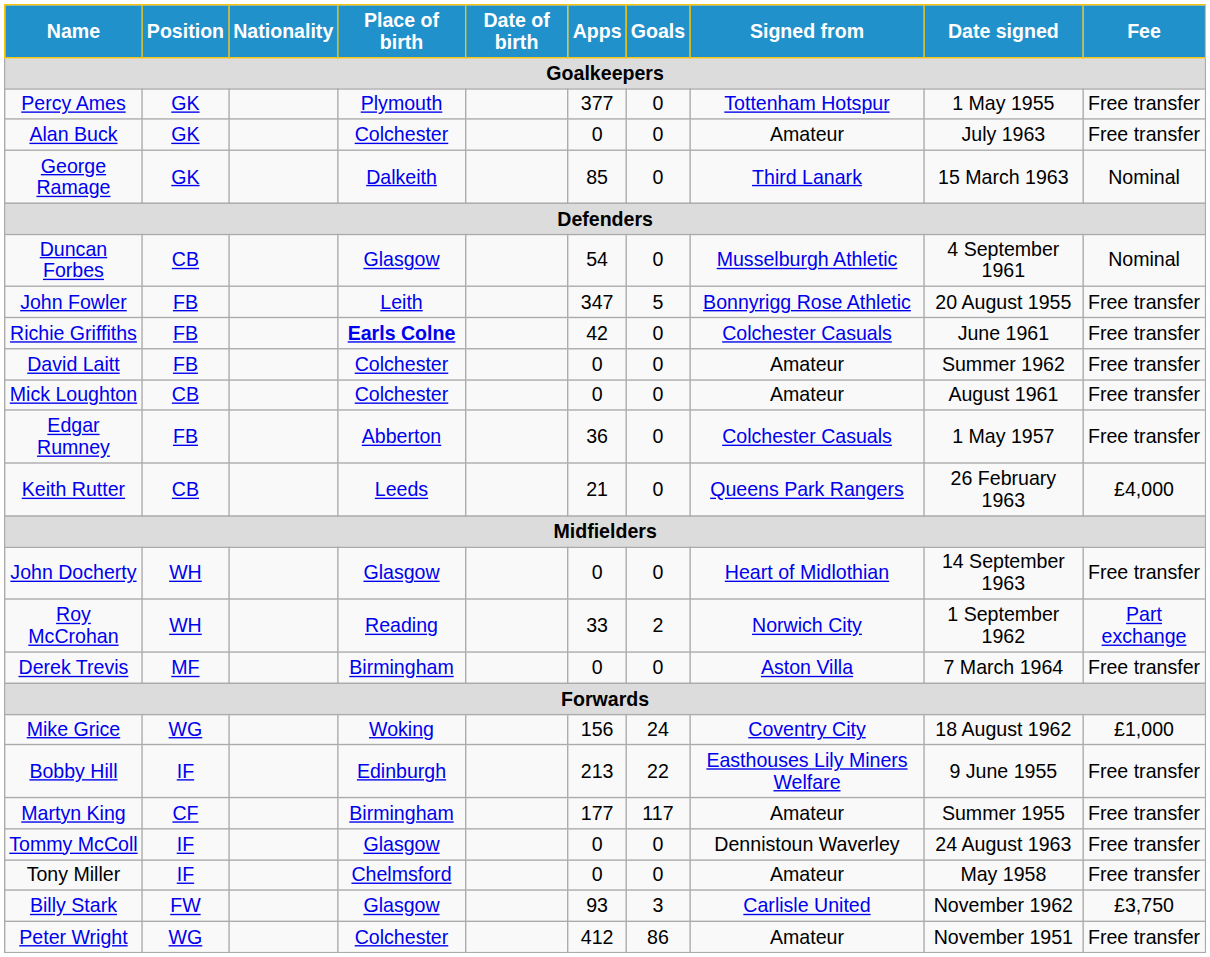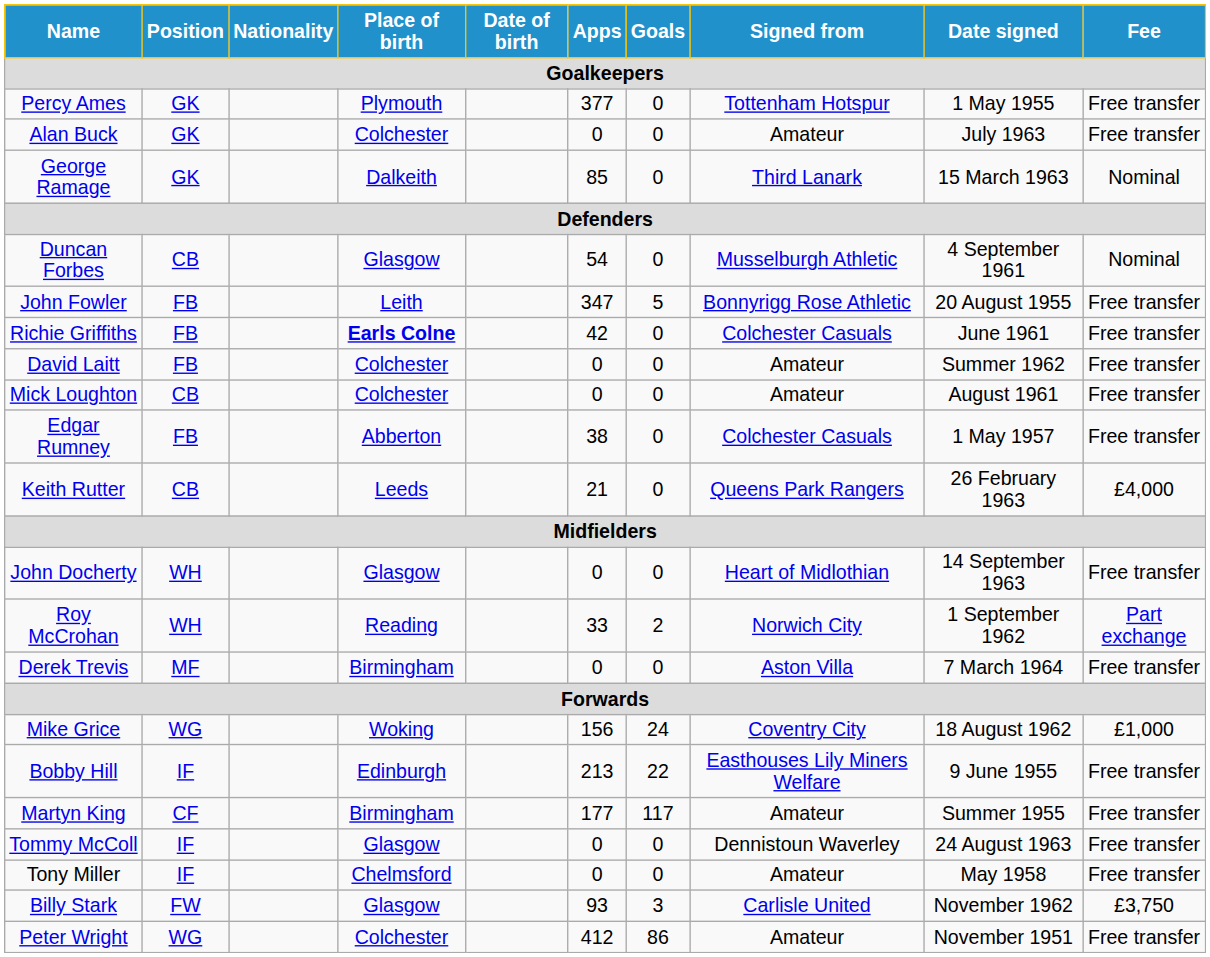 <table class="wikitable" style="text-align:center; font-size:90%; width:100%;">
 <tr>
 <th style="background:#2191CC; color:white; border:1px solid #F7C408; text-align:center;">Name</th>
 <th style="background:#2191CC; color:white; border:1px solid #F7C408; text-align:center;">Position</th>
 <th style="background:#2191CC; color:white; border:1px solid #F7C408; text-align:center;">Nationality</th>
 <th style="background:#2191CC; color:white; border:1px solid #F7C408; text-align:center;">Place of birth</th>
 <th style="background:#2191CC; color:white; border:1px solid #F7C408; text-align:center;">Date of birth</th>
 <th style="background:#2191CC; color:white; border:1px solid #F7C408; text-align:center;">Apps</th>
 <th style="background:#2191CC; color:white; border:1px solid #F7C408; text-align:center;">Goals</th>
 <th style="background:#2191CC; color:white; border:1px solid #F7C408; text-align:center;">Signed from</th>
 <th style="background:#2191CC; color:white; border:1px solid #F7C408; text-align:center;">Date signed</th>
 <th style="background:#2191CC; color:white; border:1px solid #F7C408; text-align:center;">Fee</th>
 </tr>
 <tr>
 <th colspan="12" style="background:#dcdcdc; text-align:center;">Goalkeepers</th>
 </tr>
 <tr>
 <td><a href='#'>Percy Ames</a></td>
 <td><a href='#'>GK</a></td>
 <td></td>
 <td><a href='#'>Plymouth</a></td>
 <td></td>
 <td>377</td>
 <td>0</td>
 <td> <a href='#'>Tottenham Hotspur</a></td>
 <td>1 May 1955</td>
 <td>Free transfer</td>
 </tr>
 <tr>
 <td><a href='#'>Alan Buck</a></td>
 <td><a href='#'>GK</a></td>
 <td></td>
 <td><a href='#'>Colchester</a></td>
 <td></td>
 <td>0</td>
 <td>0</td>
 <td>Amateur</td>
 <td>July 1963</td>
 <td>Free transfer</td>
 </tr>
 <tr>
 <td><a href='#'>George Ramage</a></td>
 <td><a href='#'>GK</a></td>
 <td></td>
 <td><a href='#'>Dalkeith</a></td>
 <td></td>
 <td>85</td>
 <td>0</td>
 <td> <a href='#'>Third Lanark</a></td>
 <td>15 March 1963</td>
 <td>Nominal</td>
 </tr>
 <tr>
 <th colspan="12" style="background:#dcdcdc; text-align:center;">Defenders</th>
 </tr>
 <tr>
 <td><a href='#'>Duncan Forbes</a></td>
 <td><a href='#'>CB</a></td>
 <td></td>
 <td><a href='#'>Glasgow</a></td>
 <td></td>
 <td>54</td>
 <td>0</td>
 <td> <a href='#'>Musselburgh Athletic</a></td>
 <td>4 September 1961</td>
 <td>Nominal</td>
 </tr>
 <tr>
 <td><a href='#'>John Fowler</a></td>
 <td><a href='#'>FB</a></td>
 <td></td>
 <td><a href='#'>Leith</a></td>
 <td></td>
 <td>347</td>
 <td>5</td>
 <td> <a href='#'>Bonnyrigg Rose Athletic</a></td>
 <td>20 August 1955</td>
 <td>Free transfer</td>
 </tr>
 <tr>
 <td><a href='#'>Richie Griffiths</a></td>
 <td><a href='#'>FB</a></td>
 <td></td>
 <td><strong><a href='#'>Earls Colne</a></strong></td>
 <td></td>
 <td>42</td>
 <td>0</td>
 <td> <a href='#'>Colchester Casuals</a></td>
 <td>June 1961</td>
 <td>Free transfer</td>
 </tr>
 <tr>
 <td><a href='#'>David Laitt</a></td>
 <td><a href='#'>FB</a></td>
 <td></td>
 <td><a href='#'>Colchester</a></td>
 <td></td>
 <td>0</td>
 <td>0</td>
 <td>Amateur</td>
 <td>Summer 1962</td>
 <td>Free transfer</td>
 </tr>
 <tr>
 <td><a href='#'>Mick Loughton</a></td>
 <td><a href='#'>CB</a></td>
 <td></td>
 <td><a href='#'>Colchester</a></td>
 <td></td>
 <td>0</td>
 <td>0</td>
 <td>Amateur</td>
 <td>August 1961</td>
 <td>Free transfer</td>
 </tr>
 <tr>
 <td><a href='#'>Edgar Rumney</a></td>
 <td><a href='#'>FB</a></td>
 <td></td>
 <td><a href='#'>Abberton</a></td>
 <td></td>
-<td>36</td>
+<td>38</td>
 <td>0</td>
 <td> <a href='#'>Colchester Casuals</a></td>
 <td>1 May 1957</td>
 <td>Free transfer</td>
 </tr>
 <tr>
 <td><a href='#'>Keith Rutter</a></td>
 <td><a href='#'>CB</a></td>
 <td></td>
 <td><a href='#'>Leeds</a></td>
 <td></td>
 <td>21</td>
 <td>0</td>
 <td> <a href='#'>Queens Park Rangers</a></td>
 <td>26 February 1963</td>
 <td>£4,000</td>
 </tr>
 <tr>
 <th colspan="12" style="background:#dcdcdc; text-align:center;">Midfielders</th>
 </tr>
 <tr>
 <td><a href='#'>John Docherty</a></td>
 <td><a href='#'>WH</a></td>
 <td></td>
 <td><a href='#'>Glasgow</a></td>
 <td></td>
 <td>0</td>
 <td>0</td>
 <td> <a href='#'>Heart of Midlothian</a></td>
 <td>14 September 1963</td>
 <td>Free transfer</td>
 </tr>
 <tr>
 <td><a href='#'>Roy McCrohan</a></td>
 <td><a href='#'>WH</a></td>
 <td></td>
 <td><a href='#'>Reading</a></td>
 <td></td>
 <td>33</td>
 <td>2</td>
 <td> <a href='#'>Norwich City</a></td>
 <td>1 September 1962</td>
 <td><a href='#'>Part exchange</a></td>
 </tr>
 <tr>
 <td><a href='#'>Derek Trevis</a></td>
 <td><a href='#'>MF</a></td>
 <td></td>
 <td><a href='#'>Birmingham</a></td>
 <td></td>
 <td>0</td>
 <td>0</td>
 <td> <a href='#'>Aston Villa</a></td>
 <td>7 March 1964</td>
 <td>Free transfer</td>
 </tr>
 <tr>
 <th colspan="12" style="background:#dcdcdc; text-align:center;">Forwards</th>
 </tr>
 <tr>
 <td><a href='#'>Mike Grice</a></td>
 <td><a href='#'>WG</a></td>
 <td></td>
 <td><a href='#'>Woking</a></td>
 <td></td>
 <td>156</td>
 <td>24</td>
 <td> <a href='#'>Coventry City</a></td>
 <td>18 August 1962</td>
 <td>£1,000</td>
 </tr>
 <tr>
 <td><a href='#'>Bobby Hill</a></td>
 <td><a href='#'>IF</a></td>
 <td></td>
 <td><a href='#'>Edinburgh</a></td>
 <td></td>
 <td>213</td>
 <td>22</td>
 <td> <a href='#'>Easthouses Lily Miners Welfare</a></td>
 <td>9 June 1955</td>
 <td>Free transfer</td>
 </tr>
 <tr>
 <td><a href='#'>Martyn King</a></td>
 <td><a href='#'>CF</a></td>
 <td></td>
 <td><a href='#'>Birmingham</a></td>
 <td></td>
 <td>177</td>
 <td>117</td>
 <td>Amateur</td>
 <td>Summer 1955</td>
 <td>Free transfer</td>
 </tr>
 <tr>
 <td><a href='#'>Tommy McColl</a></td>
 <td><a href='#'>IF</a></td>
 <td></td>
 <td> <a href='#'>Glasgow</a></td>
 <td></td>
 <td>0</td>
 <td>0</td>
 <td> Dennistoun Waverley</td>
 <td>24 August 1963</td>
 <td>Free transfer</td>
 </tr>
 <tr>
 <td>Tony Miller</td>
 <td><a href='#'>IF</a></td>
 <td></td>
 <td><a href='#'>Chelmsford</a></td>
 <td></td>
 <td>0</td>
 <td>0</td>
 <td>Amateur</td>
 <td>May 1958</td>
 <td>Free transfer</td>
 </tr>
 <tr>
 <td><a href='#'>Billy Stark</a></td>
 <td><a href='#'>FW</a></td>
 <td></td>
 <td><a href='#'>Glasgow</a></td>
 <td></td>
 <td>93</td>
 <td>3</td>
 <td> <a href='#'>Carlisle United</a></td>
 <td>November 1962</td>
 <td>£3,750</td>
 </tr>
 <tr>
 <td><a href='#'>Peter Wright</a></td>
 <td><a href='#'>WG</a></td>
 <td></td>
 <td><a href='#'>Colchester</a></td>
 <td></td>
 <td>412</td>
 <td>86</td>
 <td>Amateur</td>
 <td>November 1951</td>
 <td>Free transfer</td>
 </tr>
 </table>
